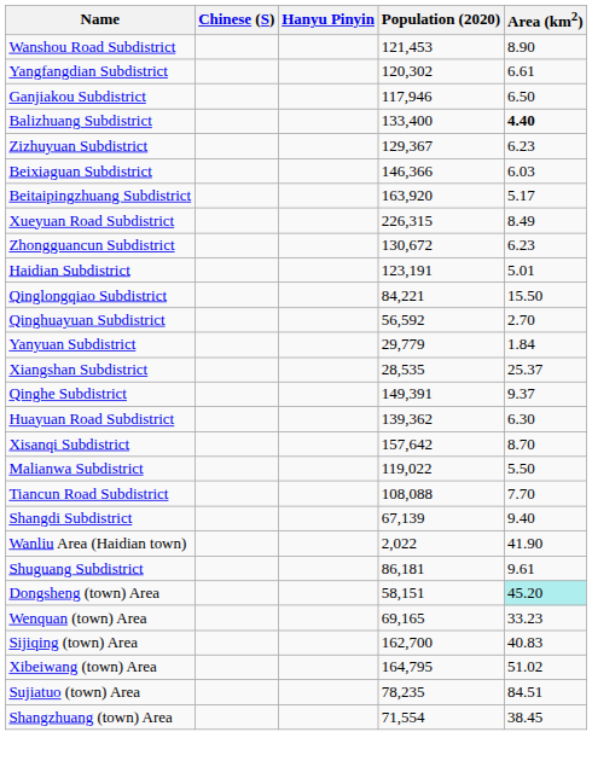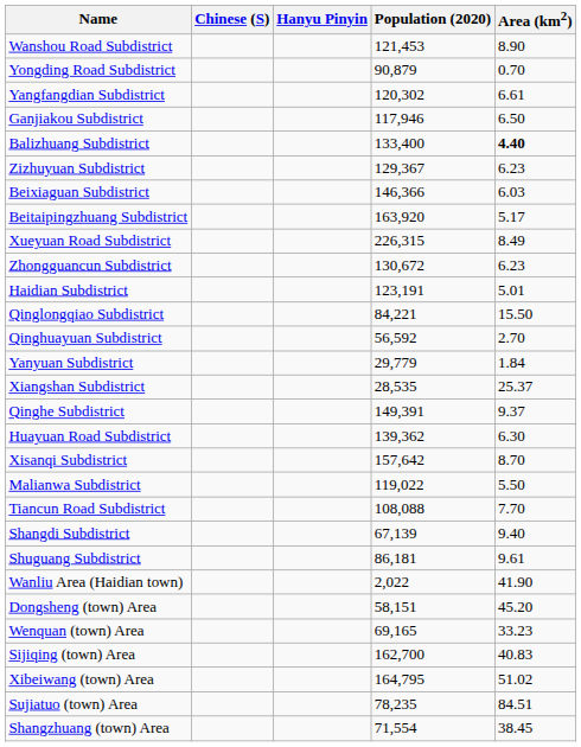 <table class="wikitable">
 <tr>
 <th>Name</th>
 <th><a href='#'>Chinese</a> (<a href='#'>S</a>)</th>
 <th><a href='#'>Hanyu Pinyin</a></th>
 <th>Population (2020)</th>
 <th>Area (km<sup>2</sup>)</th>
 </tr>
 <tr>
 <td><a href='#'>Wanshou Road Subdistrict</a></td>
 <td></td>
 <td></td>
 <td>121,453</td>
 <td>8.90</td>
+</tr>
+<tr>
+<td><a href='#'>Yongding Road Subdistrict</a></td>
+<td></td>
+<td></td>
+<td>90,879</td>
+<td>0.70</td>
 </tr>
 <tr>
 <td><a href='#'>Yangfangdian Subdistrict</a></td>
 <td></td>
 <td></td>
 <td>120,302</td>
 <td>6.61</td>
 </tr>
 <tr>
 <td><a href='#'>Ganjiakou Subdistrict</a></td>
 <td></td>
 <td></td>
 <td>117,946</td>
 <td>6.50</td>
 </tr>
 <tr>
 <td><a href='#'>Balizhuang Subdistrict</a></td>
 <td></td>
 <td></td>
 <td>133,400</td>
 <td><strong>4.40</strong></td>
 </tr>
 <tr>
 <td><a href='#'>Zizhuyuan Subdistrict</a></td>
 <td></td>
 <td></td>
 <td>129,367</td>
 <td>6.23</td>
 </tr>
 <tr>
 <td><a href='#'>Beixiaguan Subdistrict</a></td>
 <td></td>
 <td></td>
 <td>146,366</td>
 <td>6.03</td>
 </tr>
 <tr>
 <td><a href='#'>Beitaipingzhuang Subdistrict</a></td>
 <td></td>
 <td></td>
 <td>163,920</td>
 <td>5.17</td>
 </tr>
 <tr>
 <td><a href='#'>Xueyuan Road Subdistrict</a></td>
 <td></td>
 <td></td>
 <td>226,315</td>
 <td>8.49</td>
 </tr>
 <tr>
 <td><a href='#'>Zhongguancun Subdistrict</a></td>
 <td></td>
 <td></td>
 <td>130,672</td>
 <td>6.23</td>
 </tr>
 <tr>
 <td><a href='#'>Haidian Subdistrict</a></td>
 <td></td>
 <td></td>
 <td>123,191</td>
 <td>5.01</td>
 </tr>
 <tr>
 <td><a href='#'>Qinglongqiao Subdistrict</a></td>
 <td></td>
 <td></td>
 <td>84,221</td>
 <td>15.50</td>
 </tr>
 <tr>
 <td><a href='#'>Qinghuayuan Subdistrict</a></td>
 <td></td>
 <td></td>
 <td>56,592</td>
 <td>2.70</td>
 </tr>
 <tr>
 <td><a href='#'>Yanyuan Subdistrict</a></td>
 <td></td>
 <td></td>
 <td>29,779</td>
 <td>1.84</td>
 </tr>
 <tr>
 <td><a href='#'>Xiangshan Subdistrict</a></td>
 <td></td>
 <td></td>
 <td>28,535</td>
 <td>25.37</td>
 </tr>
 <tr>
 <td><a href='#'>Qinghe Subdistrict</a></td>
 <td></td>
 <td></td>
 <td>149,391</td>
 <td>9.37</td>
 </tr>
 <tr>
 <td><a href='#'>Huayuan Road Subdistrict</a></td>
 <td></td>
 <td></td>
 <td>139,362</td>
 <td>6.30</td>
 </tr>
 <tr>
 <td><a href='#'>Xisanqi Subdistrict</a></td>
 <td></td>
 <td></td>
 <td>157,642</td>
 <td>8.70</td>
 </tr>
 <tr>
 <td><a href='#'>Malianwa Subdistrict</a></td>
 <td></td>
 <td></td>
 <td>119,022</td>
 <td>5.50</td>
 </tr>
 <tr>
 <td><a href='#'>Tiancun Road Subdistrict</a></td>
 <td></td>
 <td></td>
 <td>108,088</td>
 <td>7.70</td>
 </tr>
 <tr>
 <td><a href='#'>Shangdi Subdistrict</a></td>
 <td></td>
 <td></td>
 <td>67,139</td>
 <td>9.40</td>
 </tr>
 <tr>
+<td><a href='#'>Shuguang Subdistrict</a></td>
+<td></td>
+<td></td>
+<td>86,181</td>
+<td>9.61</td>
+</tr>
+<tr>
 <td><a href='#'>Wanliu</a> Area (Haidian town)</td>
 <td></td>
 <td></td>
 <td>2,022</td>
 <td>41.90</td>
 </tr>
 <tr>
-<td><a href='#'>Shuguang Subdistrict</a></td>
-<td></td>
-<td></td>
-<td>86,181</td>
-<td>9.61</td>
-</tr>
-<tr>
 <td><a href='#'>Dongsheng</a> (town) Area</td>
 <td></td>
 <td></td>
 <td>58,151</td>
-<td style="background: paleturquoise;">45.20</td>
+<td>45.20</td>
 </tr>
 <tr>
 <td><a href='#'>Wenquan</a> (town) Area</td>
 <td></td>
 <td></td>
 <td>69,165</td>
 <td>33.23</td>
 </tr>
 <tr>
 <td><a href='#'>Sijiqing</a> (town) Area</td>
 <td></td>
 <td></td>
 <td>162,700</td>
 <td>40.83</td>
 </tr>
 <tr>
 <td><a href='#'>Xibeiwang</a> (town) Area</td>
 <td></td>
 <td></td>
 <td>164,795</td>
 <td>51.02</td>
 </tr>
 <tr>
 <td><a href='#'>Sujiatuo</a> (town) Area</td>
 <td></td>
 <td></td>
 <td>78,235</td>
 <td>84.51</td>
 </tr>
 <tr>
 <td><a href='#'>Shangzhuang</a> (town) Area</td>
 <td></td>
 <td></td>
 <td>71,554</td>
 <td>38.45</td>
 </tr>
 </table>
